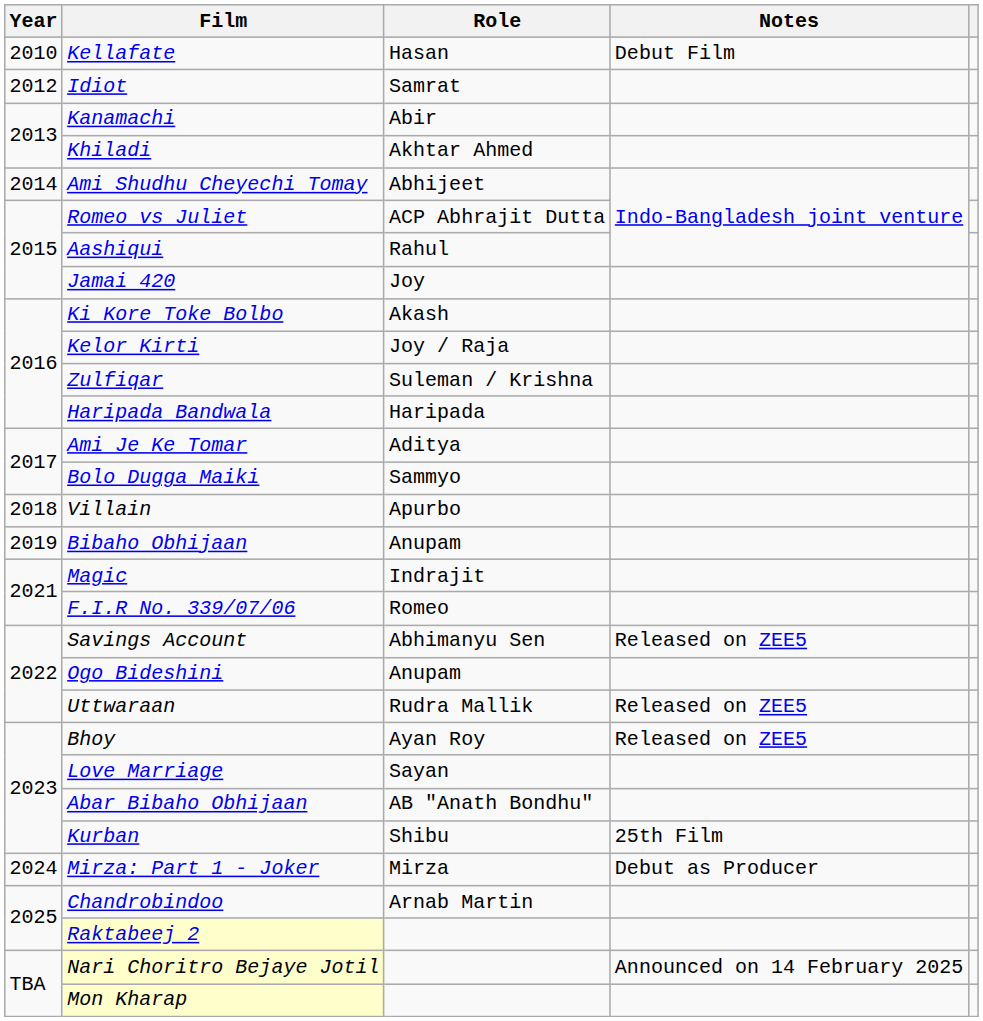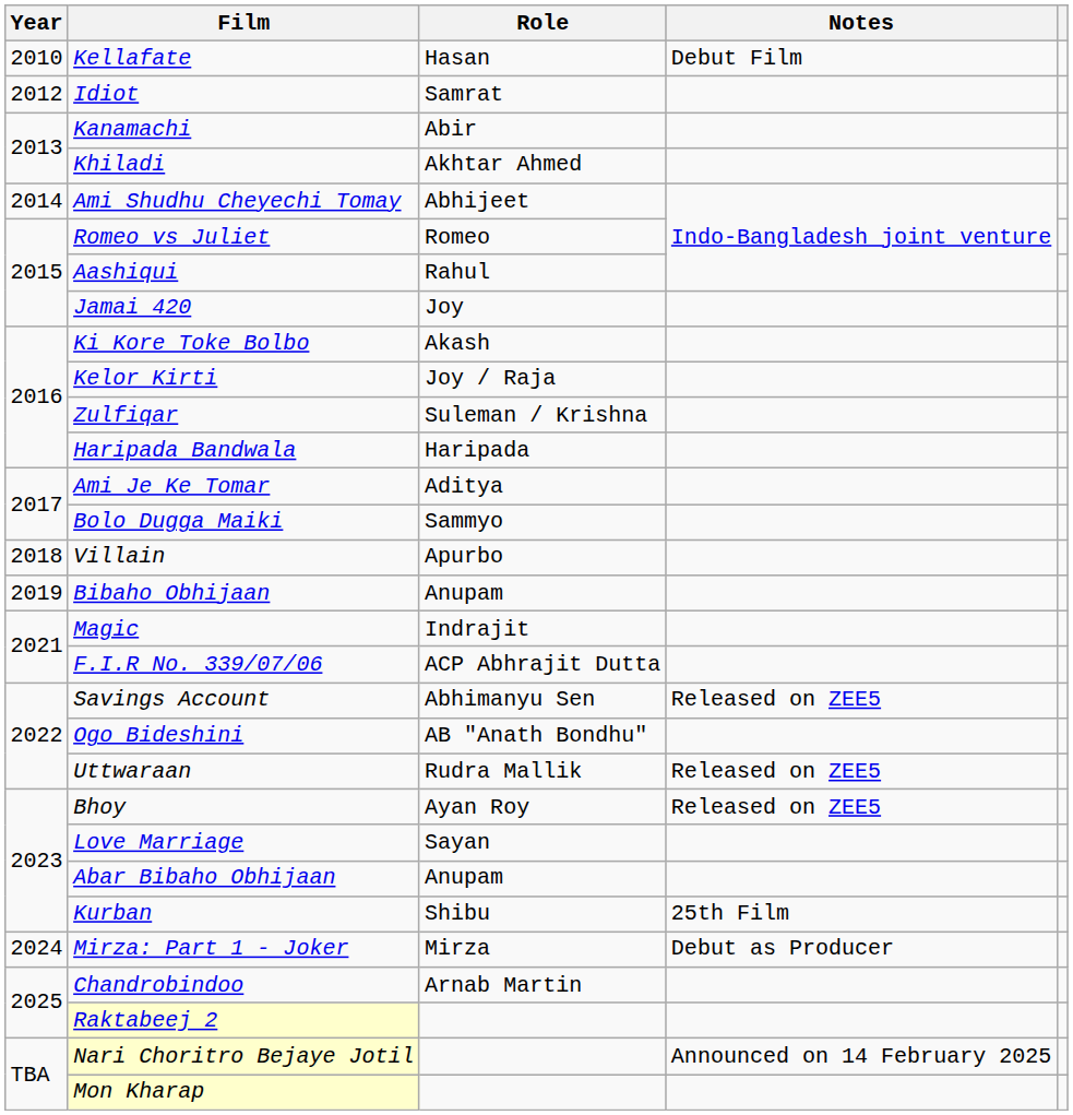 <table class="wikitable sortable">
 <tr>
 <th>Year</th>
 <th>Film</th>
 <th>Role</th>
 <th>Notes</th>
 <th></th>
 </tr>
 <tr>
 <td>2010</td>
 <td scope=row><em><a href='#'>Kellafate</a></em></td>
 <td>Hasan</td>
 <td>Debut Film</td>
 <td></td>
 </tr>
 <tr>
 <td>2012</td>
 <td scope=row><a href='#'><em>Idiot</em></a></td>
 <td>Samrat</td>
 <td></td>
 <td></td>
 </tr>
 <tr>
 <td rowspan=2>2013</td>
 <td scope=row><a href='#'><em>Kanamachi</em></a></td>
 <td>Abir</td>
 <td></td>
 <td></td>
 </tr>
 <tr>
 <td scope=row><a href='#'><em>Khiladi</em></a></td>
 <td>Akhtar Ahmed</td>
 <td></td>
 <td></td>
 </tr>
 <tr>
 <td>2014</td>
 <td scope=row><em><a href='#'>Ami Shudhu Cheyechi Tomay</a></em></td>
 <td>Abhijeet</td>
 <td rowspan="3"><a href='#'>Indo-Bangladesh joint venture</a></td>
 <td></td>
 </tr>
 <tr>
 <td rowspan=3>2015</td>
 <td scope=row><em><a href='#'>Romeo vs Juliet</a></em></td>
-<td>ACP Abhrajit Dutta</td>
+<td>Romeo</td>
 <td></td>
 </tr>
 <tr>
 <td scope="row"><a href='#'><em>Aashiqui</em></a></td>
 <td>Rahul</td>
 <td></td>
 </tr>
 <tr>
 <td scope="row"><em><a href='#'>Jamai 420</a></em></td>
 <td>Joy</td>
 <td></td>
 <td></td>
 </tr>
 <tr>
 <td rowspan=4>2016</td>
 <td><em><a href='#'>Ki Kore Toke Bolbo</a></em></td>
 <td>Akash</td>
 <td></td>
 <td></td>
 </tr>
 <tr>
 <td><em><a href='#'>Kelor Kirti</a></em></td>
 <td>Joy / Raja</td>
 <td></td>
 <td></td>
 </tr>
 <tr>
 <td><a href='#'><em>Zulfiqar</em></a></td>
 <td>Suleman / Krishna</td>
 <td></td>
 <td></td>
 </tr>
 <tr>
 <td><em><a href='#'>Haripada Bandwala</a></em></td>
 <td>Haripada</td>
 <td></td>
 <td></td>
 </tr>
 <tr>
 <td rowspan=2>2017</td>
 <td scope=row><em><a href='#'>Ami Je Ke Tomar</a></em></td>
 <td>Aditya</td>
 <td></td>
 <td></td>
 </tr>
 <tr>
 <td scope=row><em><a href='#'>Bolo Dugga Maiki</a></em></td>
 <td>Sammyo</td>
 <td></td>
 <td></td>
 </tr>
 <tr>
 <td>2018</td>
 <td scope=row><em>Villain</em></td>
 <td>Apurbo</td>
 <td></td>
 <td></td>
 </tr>
 <tr>
 <td>2019</td>
 <td scope=row><em><a href='#'>Bibaho Obhijaan</a></em></td>
 <td>Anupam</td>
 <td></td>
 <td></td>
 </tr>
 <tr>
 <td rowspan="2">2021</td>
 <td scope=row><em><a href='#'>Magic</a></em></td>
 <td>Indrajit</td>
 <td></td>
 <td></td>
 </tr>
 <tr>
 <td style=""><em><a href='#'>F.I.R No. 339/07/06</a></em></td>
-<td>Romeo</td>
+<td>ACP Abhrajit Dutta</td>
 <td></td>
 <td></td>
 </tr>
 <tr>
 <td rowspan="3">2022</td>
 <td><em>Savings Account</em></td>
 <td>Abhimanyu Sen</td>
 <td>Released on <a href='#'>ZEE5</a></td>
 <td></td>
 </tr>
 <tr>
 <td><em><a href='#'>Ogo Bideshini</a></em></td>
-<td>Anupam</td>
+<td>AB "Anath Bondhu"</td>
 <td></td>
 <td></td>
 </tr>
 <tr>
 <td><em>Uttwaraan</em></td>
 <td>Rudra Mallik</td>
 <td>Released on <a href='#'>ZEE5</a></td>
 <td></td>
 </tr>
 <tr>
 <td rowspan="4">2023</td>
 <td><em>Bhoy</em></td>
 <td>Ayan Roy</td>
 <td>Released on <a href='#'>ZEE5</a></td>
 <td></td>
 </tr>
 <tr>
 <td><em><a href='#'>Love Marriage</a></em></td>
 <td>Sayan</td>
 <td></td>
 <td></td>
 </tr>
 <tr>
 <td><em><a href='#'>Abar Bibaho Obhijaan</a></em></td>
-<td>AB "Anath Bondhu"</td>
+<td>Anupam</td>
 <td></td>
 <td></td>
 </tr>
 <tr>
 <td><em><a href='#'>Kurban</a></em></td>
 <td>Shibu</td>
 <td>25th Film</td>
 <td></td>
 </tr>
 <tr>
 <td>2024</td>
 <td><em><a href='#'>Mirza: Part 1 - Joker</a></em></td>
 <td>Mirza</td>
 <td>Debut as Producer</td>
 <td></td>
 </tr>
 <tr>
 <td rowspan="2">2025</td>
 <td><em><a href='#'>Chandrobindoo</a></em></td>
 <td>Arnab Martin</td>
 <td></td>
 <td></td>
 </tr>
 <tr>
 <td style="background:#ffc;"><em><a href='#'>Raktabeej 2</a></em> </td>
 <td></td>
 <td></td>
 <td></td>
 </tr>
 <tr>
 <td rowspan="2">TBA</td>
 <td style="background:#ffc;"><em>Nari Choritro Bejaye Jotil</em> </td>
 <td></td>
 <td>Announced on 14 February 2025</td>
 <td></td>
 </tr>
 <tr>
 <td style="background:#ffc;"><em>Mon Kharap</em> </td>
 <td></td>
 <td></td>
 <td></td>
 </tr>
 </table>
